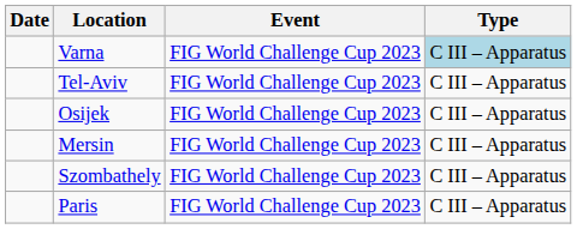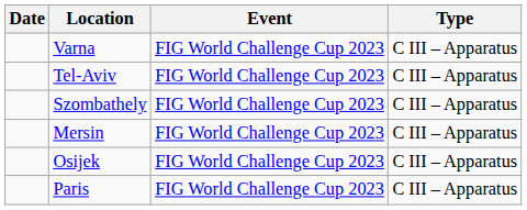 <table class="wikitable sortable">
 <tr>
 <th>Date</th>
 <th>Location</th>
 <th>Event</th>
 <th>Type</th>
 </tr>
 <tr>
 <td></td>
 <td> <a href='#'>Varna</a></td>
 <td><a href='#'>FIG World Challenge Cup 2023</a></td>
-<td style="background: lightblue;">C III – Apparatus</td>
+<td>C III – Apparatus</td>
 </tr>
 <tr>
 <td></td>
 <td> <a href='#'>Tel-Aviv</a></td>
+<td><a href='#'>FIG World Challenge Cup 2023</a></td>
+<td>C III – Apparatus</td>
+</tr>
+<tr>
+<td></td>
+<td> <a href='#'>Szombathely</a></td>
+<td><a href='#'>FIG World Challenge Cup 2023</a></td>
+<td>C III – Apparatus</td>
+</tr>
+<tr>
+<td></td>
+<td> <a href='#'>Mersin</a></td>
 <td><a href='#'>FIG World Challenge Cup 2023</a></td>
 <td>C III – Apparatus</td>
 </tr>
 <tr>
 <td></td>
 <td> <a href='#'>Osijek</a></td>
 <td><a href='#'>FIG World Challenge Cup 2023</a></td>
 <td>C III – Apparatus</td>
 </tr>
 <tr>
 <td></td>
-<td> <a href='#'>Mersin</a></td>
-<td><a href='#'>FIG World Challenge Cup 2023</a></td>
-<td>C III – Apparatus</td>
-</tr>
-<tr>
-<td></td>
-<td> <a href='#'>Szombathely</a></td>
-<td><a href='#'>FIG World Challenge Cup 2023</a></td>
-<td>C III – Apparatus</td>
-</tr>
-<tr>
-<td></td>
 <td> <a href='#'>Paris</a></td>
 <td><a href='#'>FIG World Challenge Cup 2023</a></td>
 <td>C III – Apparatus</td>
 </tr>
 </table>
